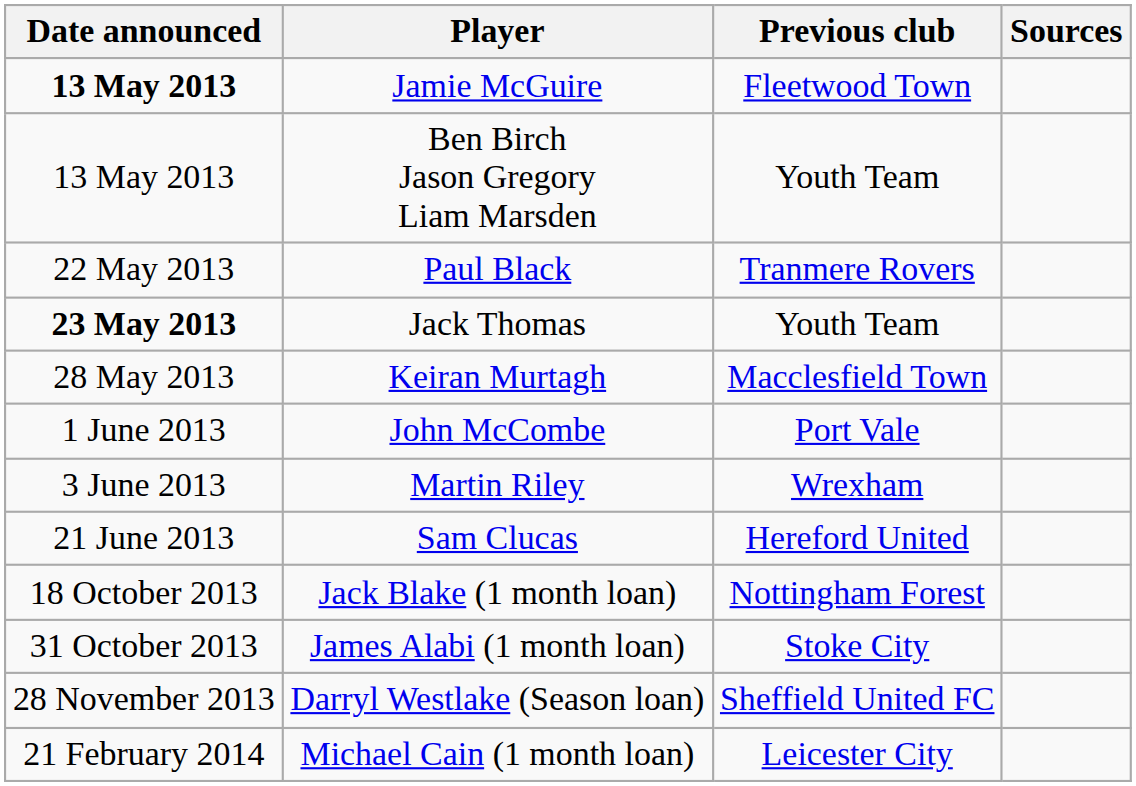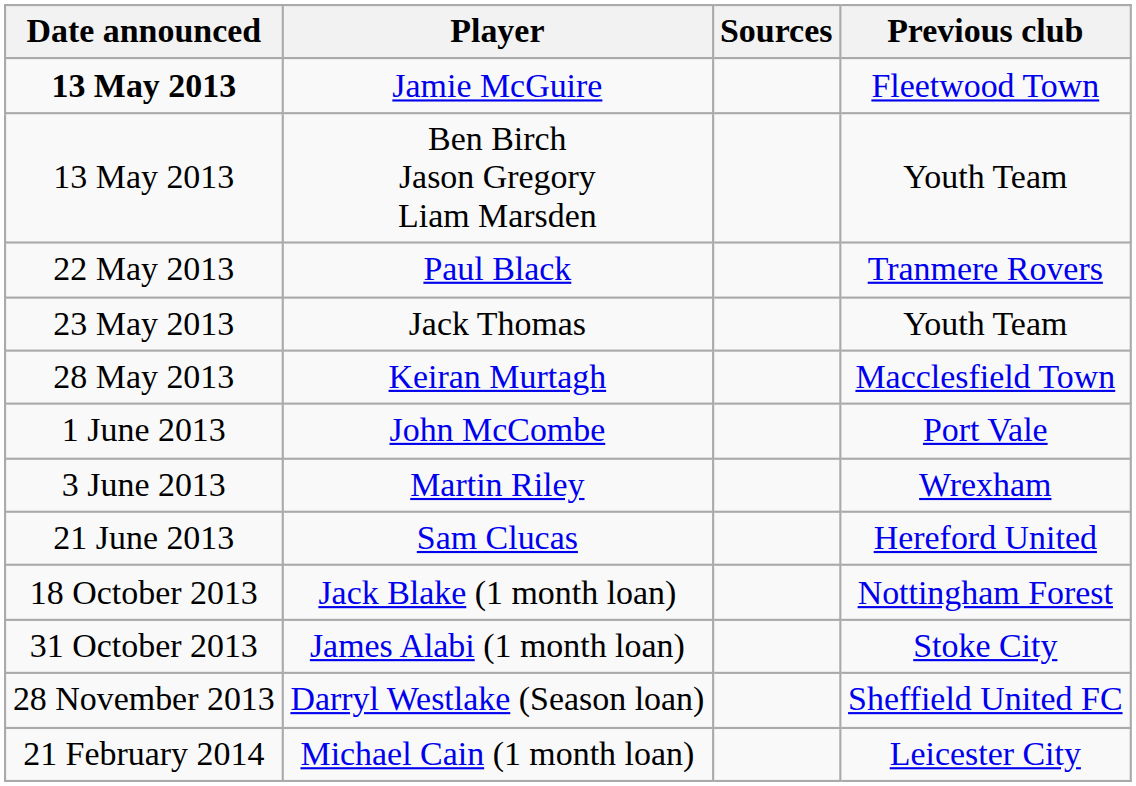 <table class="wikitable" style="text-align:center">
 <tr>
 <th>Date announced</th>
 <th>Player</th>
+<th>Sources</th>
 <th>Previous club</th>
-<th>Sources</th>
 </tr>
 <tr>
 <td><strong>13 May 2013</strong></td>
 <td><a href='#'>Jamie McGuire</a></td>
+<td></td>
 <td><a href='#'>Fleetwood Town</a></td>
-<td></td>
 </tr>
 <tr>
 <td>13 May 2013</td>
 <td>Ben Birch <br> Jason Gregory <br> Liam Marsden</td>
+<td></td>
 <td>Youth Team</td>
-<td></td>
 </tr>
 <tr>
 <td>22 May 2013</td>
 <td><a href='#'>Paul Black</a></td>
+<td></td>
 <td><a href='#'>Tranmere Rovers</a></td>
-<td></td>
 </tr>
 <tr>
-<td><strong>23 May 2013</strong></td>
+<td>23 May 2013</td>
 <td>Jack Thomas</td>
+<td></td>
 <td>Youth Team</td>
-<td></td>
 </tr>
 <tr>
 <td>28 May 2013</td>
 <td><a href='#'>Keiran Murtagh</a></td>
+<td></td>
 <td><a href='#'>Macclesfield Town</a></td>
-<td></td>
 </tr>
 <tr>
 <td>1 June 2013</td>
 <td><a href='#'>John McCombe</a></td>
+<td></td>
 <td><a href='#'>Port Vale</a></td>
-<td></td>
 </tr>
 <tr>
 <td>3 June 2013</td>
 <td><a href='#'>Martin Riley</a></td>
+<td></td>
 <td><a href='#'>Wrexham</a></td>
-<td></td>
 </tr>
 <tr>
 <td>21 June 2013</td>
 <td><a href='#'>Sam Clucas</a></td>
+<td></td>
 <td><a href='#'>Hereford United</a></td>
-<td></td>
 </tr>
 <tr>
 <td>18 October 2013</td>
 <td><a href='#'>Jack Blake</a> (1 month loan)</td>
+<td></td>
 <td><a href='#'>Nottingham Forest</a></td>
-<td></td>
 </tr>
 <tr>
 <td>31 October 2013</td>
 <td><a href='#'>James Alabi</a> (1 month loan)</td>
+<td></td>
 <td><a href='#'>Stoke City</a></td>
-<td></td>
 </tr>
 <tr>
 <td>28 November 2013</td>
 <td><a href='#'>Darryl Westlake</a> (Season loan)</td>
+<td></td>
 <td><a href='#'>Sheffield United FC</a></td>
-<td></td>
 </tr>
 <tr>
 <td>21 February 2014</td>
 <td><a href='#'>Michael Cain</a> (1 month loan)</td>
+<td></td>
 <td><a href='#'>Leicester City</a></td>
-<td></td>
 </tr>
 </table>
